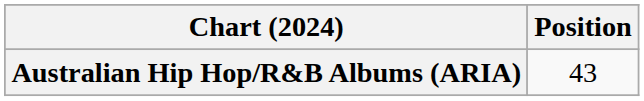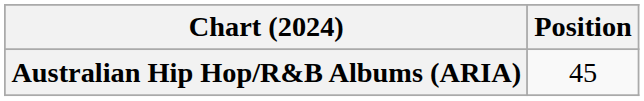 <table class="wikitable plainrowheaders" style="text-align:center">
 <tr>
 <th scope="col">Chart (2024)</th>
 <th scope="col">Position</th>
 </tr>
 <tr>
 <th scope="row">Australian Hip Hop/R&B Albums (ARIA)</th>
-<td>43</td>
+<td>45</td>
 </tr>
 </table>
